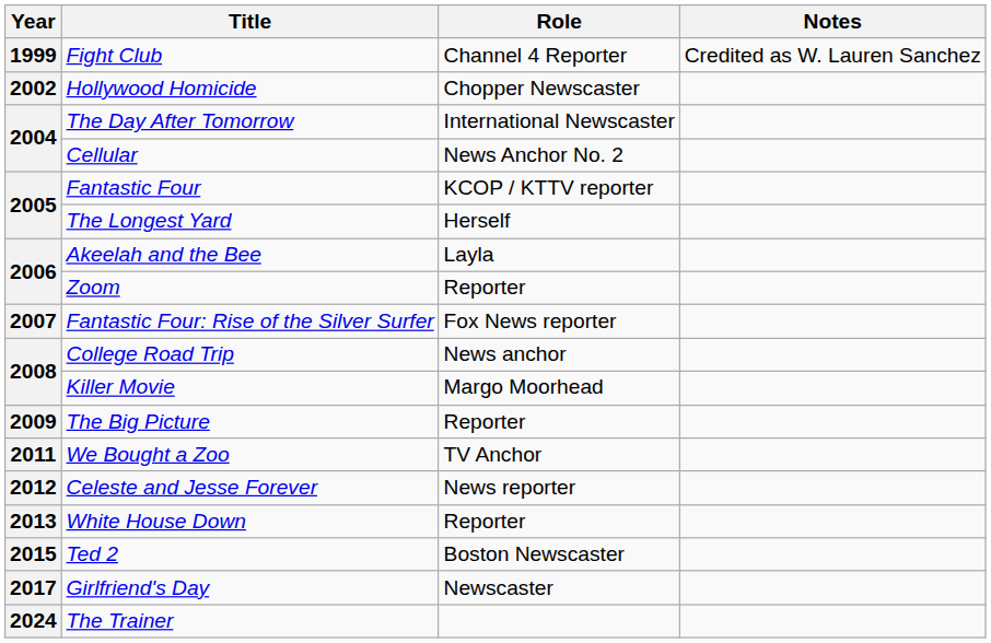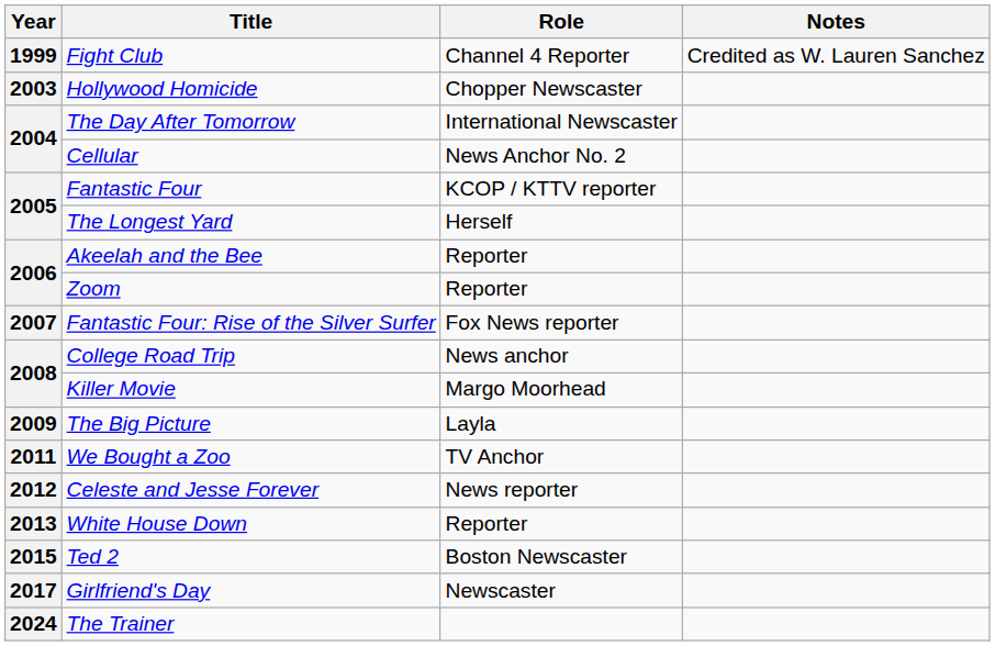 <table class="wikitable plainrowheaders sortable">
 <tr>
 <th>Year</th>
 <th>Title<br></th>
 <th>Role</th>
 <th class="unsortable">Notes</th>
 </tr>
 <tr>
 <th scope="row">1999</th>
 <td><em><a href='#'>Fight Club</a></em></td>
 <td>Channel 4 Reporter</td>
 <td>Credited as W. Lauren Sanchez</td>
 </tr>
 <tr>
-<th scope="row">2002</th>
+<th scope="row">2003</th>
 <td><em><a href='#'>Hollywood Homicide</a></em></td>
 <td>Chopper Newscaster</td>
 <td></td>
 </tr>
 <tr>
 <th scope="row" rowspan="2">2004</th>
 <td><em><a href='#'>The Day After Tomorrow</a></em></td>
 <td>International Newscaster</td>
 <td></td>
 </tr>
 <tr>
 <td><em><a href='#'>Cellular</a></em></td>
 <td>News Anchor No. 2</td>
 <td></td>
 </tr>
 <tr>
 <th scope="row" rowspan="2">2005</th>
 <td><em><a href='#'>Fantastic Four</a></em></td>
 <td>KCOP / KTTV reporter</td>
 <td></td>
 </tr>
 <tr>
 <td><em><a href='#'>The Longest Yard</a></em></td>
 <td>Herself</td>
 <td></td>
 </tr>
 <tr>
 <th scope="row" rowspan="2">2006</th>
 <td><em><a href='#'>Akeelah and the Bee</a></em></td>
-<td>Layla</td>
+<td>Reporter</td>
 <td></td>
 </tr>
 <tr>
 <td><em><a href='#'>Zoom</a></em></td>
 <td>Reporter</td>
 <td></td>
 </tr>
 <tr>
 <th scope="row">2007</th>
 <td><em><a href='#'>Fantastic Four: Rise of the Silver Surfer</a></em></td>
 <td>Fox News reporter</td>
 <td></td>
 </tr>
 <tr>
 <th scope="row" rowspan="2">2008</th>
 <td><em><a href='#'>College Road Trip</a></em></td>
 <td>News anchor</td>
 <td></td>
 </tr>
 <tr>
 <td><em><a href='#'>Killer Movie</a></em></td>
 <td>Margo Moorhead</td>
 <td></td>
 </tr>
 <tr>
 <th scope="row">2009</th>
 <td><em><a href='#'>The Big Picture</a></em></td>
-<td>Reporter</td>
+<td>Layla</td>
 <td></td>
 </tr>
 <tr>
 <th scope="row">2011</th>
 <td><em><a href='#'>We Bought a Zoo</a></em></td>
 <td>TV Anchor</td>
 <td></td>
 </tr>
 <tr>
 <th scope="row">2012</th>
 <td><em><a href='#'>Celeste and Jesse Forever</a></em></td>
 <td>News reporter</td>
 <td></td>
 </tr>
 <tr>
 <th scope="row">2013</th>
 <td><em><a href='#'>White House Down</a></em></td>
 <td>Reporter</td>
 <td></td>
 </tr>
 <tr>
 <th scope="row">2015</th>
 <td><em><a href='#'>Ted 2</a></em></td>
 <td>Boston Newscaster</td>
 <td></td>
 </tr>
 <tr>
 <th scope="row">2017</th>
 <td><em><a href='#'>Girlfriend's Day</a></em></td>
 <td>Newscaster</td>
 <td></td>
 </tr>
 <tr>
 <th scope="row">2024</th>
 <td><em><a href='#'>The Trainer</a></em></td>
 <td></td>
 <td></td>
 </tr>
 </table>
